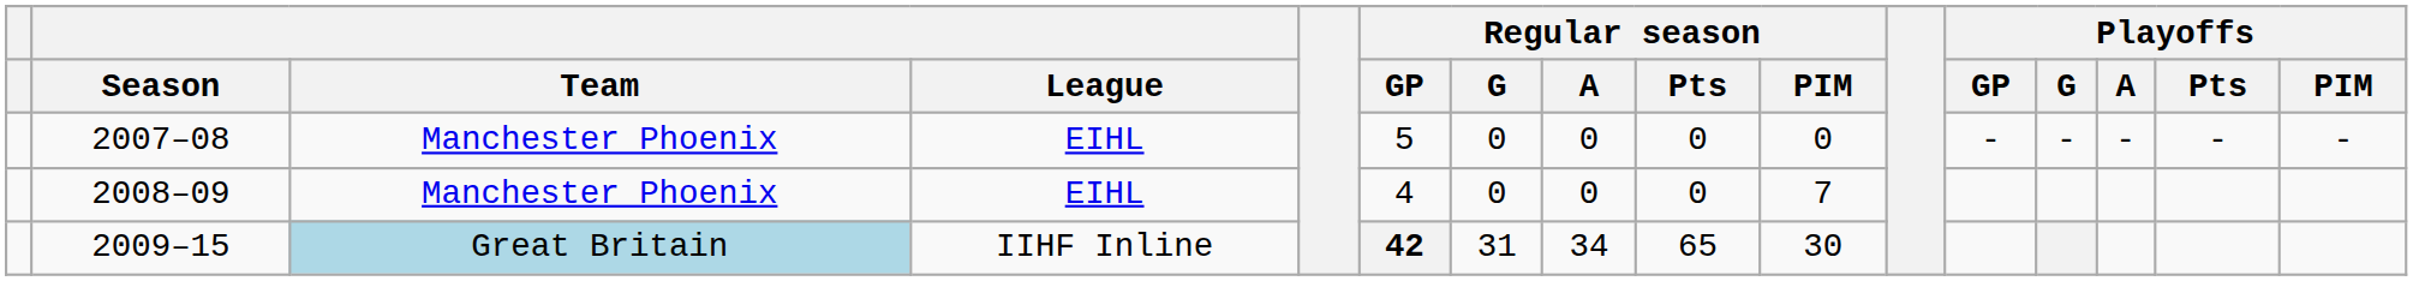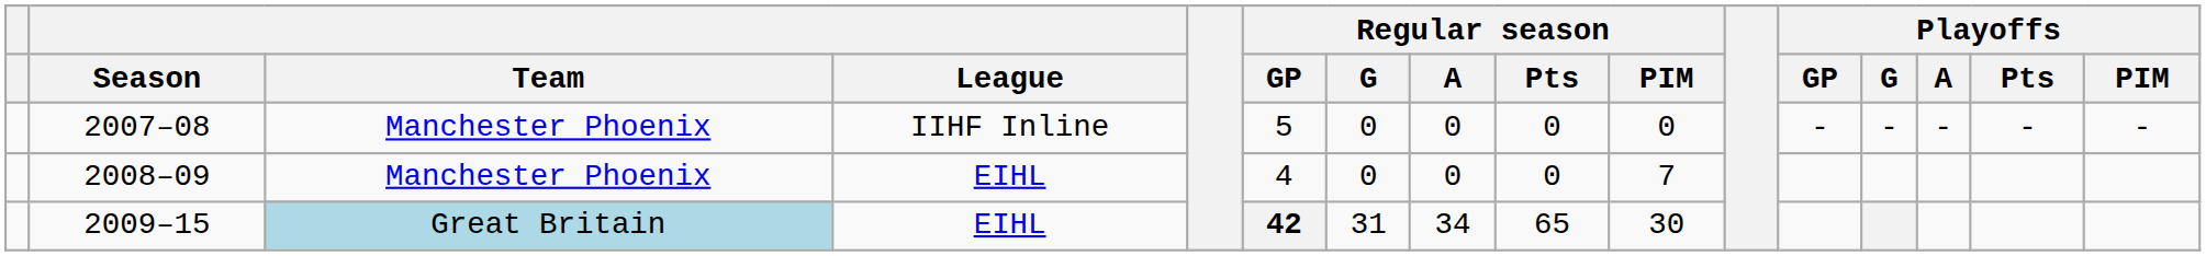 <table class="wikitable"| BORDER="0" CELLPADDING="1" CELLSPACING="0" width="75%" style="text-align:center">
 <tr bgcolor="#e0e0e0">
 <th></th>
 <th colspan="3" bgcolor="#ffffff"> </th>
 <th rowspan="100" bgcolor="#ffffff"> </th>
 <th colspan="5">Regular season</th>
 <th rowspan="100" bgcolor="#ffffff"> </th>
 <th colspan="5">Playoffs</th>
 </tr>
 <tr bgcolor="#e0e0e0">
 <th></th>
 <th>Season</th>
 <th>Team</th>
 <th>League</th>
 <th>GP</th>
 <th>G</th>
 <th>A</th>
 <th>Pts</th>
 <th>PIM</th>
 <th>GP</th>
 <th>G</th>
 <th>A</th>
 <th>Pts</th>
 <th>PIM</th>
 </tr>
 <tr ALIGN="center">
 <td></td>
 <td>2007–08</td>
 <td><a href='#'>Manchester Phoenix</a></td>
-<td><a href='#'>EIHL</a></td>
+<td>IIHF Inline</td>
 <td>5</td>
 <td>0</td>
 <td>0</td>
 <td>0</td>
 <td>0</td>
 <td>-</td>
 <td>-</td>
 <td>-</td>
 <td>-</td>
 <td>-</td>
 </tr>
 <tr ALIGN="center">
 <td></td>
 <td>2008–09</td>
 <td><a href='#'>Manchester Phoenix</a></td>
 <td><a href='#'>EIHL</a></td>
 <td>4</td>
 <td>0</td>
 <td>0</td>
 <td>0</td>
 <td>7</td>
 <td></td>
 <td></td>
 <td></td>
 <td></td>
 <td></td>
 </tr>
 <tr>
 <td></td>
 <td>2009–15</td>
 <td style="background: lightblue;">Great Britain</td>
-<td>IIHF Inline</td>
+<td><a href='#'>EIHL</a></td>
 <th>42</th>
 <td>31</td>
 <td>34</td>
 <td>65</td>
 <td>30</td>
 <td></td>
 <th></th>
 <td></td>
 <td></td>
 <td></td>
 </tr>
 </table>
